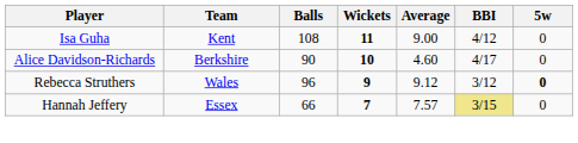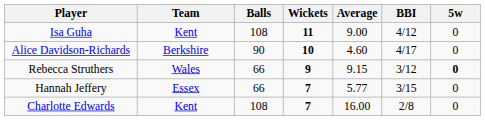 <table class="wikitable" style="text-align:center">
 <tr>
 <th width=175>Player</th>
 <th width=125>Team</th>
 <th width=60>Balls</th>
 <th width=60>Wickets</th>
 <th width=60>Average</th>
 <th width=60>BBI</th>
 <th width=60>5w</th>
 </tr>
 <tr>
 <td><a href='#'>Isa Guha</a></td>
 <td><a href='#'>Kent</a></td>
 <td>108</td>
 <td><strong>11</strong></td>
 <td>9.00</td>
 <td>4/12</td>
 <td>0</td>
 </tr>
 <tr>
 <td><a href='#'>Alice Davidson-Richards</a></td>
 <td><a href='#'>Berkshire</a></td>
 <td>90</td>
 <td><strong>10</strong></td>
 <td>4.60</td>
 <td>4/17</td>
 <td>0</td>
 </tr>
 <tr>
 <td>Rebecca Struthers</td>
 <td><a href='#'>Wales</a></td>
-<td>96</td>
+<td>66</td>
 <td><strong>9</strong></td>
-<td>9.12</td>
+<td>9.15</td>
 <td>3/12</td>
 <td><strong>0</strong></td>
 </tr>
 <tr>
 <td>Hannah Jeffery</td>
 <td><a href='#'>Essex</a></td>
 <td>66</td>
 <td><strong>7</strong></td>
-<td>7.57</td>
-<td style="background: khaki;">3/15</td>
+<td>5.77</td>
+<td>3/15</td>
+<td>0</td>
+</tr>
+<tr>
+<td><a href='#'>Charlotte Edwards</a></td>
+<td><a href='#'>Kent</a></td>
+<td>108</td>
+<td><strong>7</strong></td>
+<td>16.00</td>
+<td>2/8</td>
 <td>0</td>
 </tr>
 </table>
